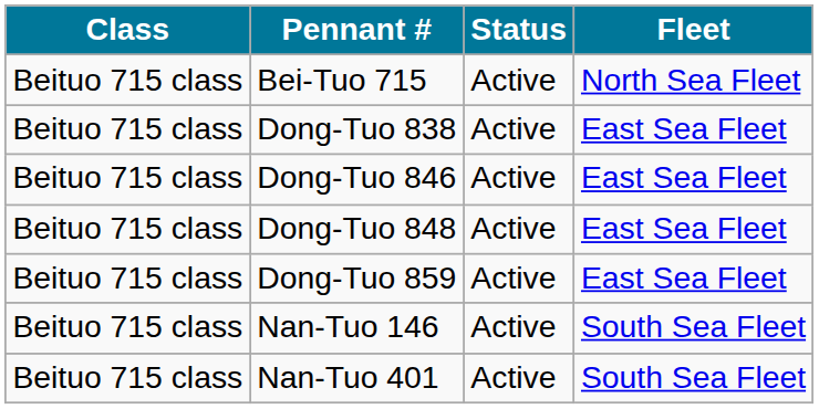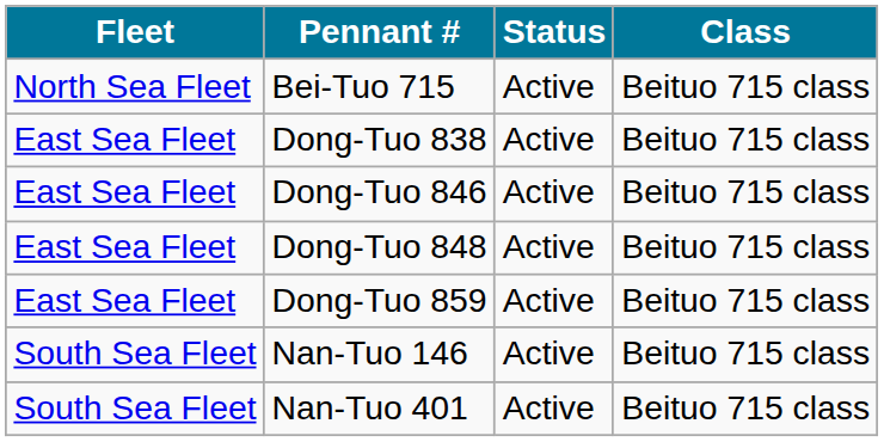 <table class="wikitable">
 <tr>
-<th style="background:#079;color:#fff;">Class</th>
+<th style="background:#079;color:#fff;">Fleet</th>
 <th style="background:#079;color:#fff;">Pennant #</th>
 <th style="background:#079;color:#fff;">Status</th>
-<th style="background:#079;color:#fff;">Fleet</th>
+<th style="background:#079;color:#fff;">Class</th>
 </tr>
 <tr>
-<td>Beituo 715 class</td>
+<td><a href='#'>North Sea Fleet</a></td>
 <td>Bei-Tuo 715</td>
 <td>Active</td>
-<td><a href='#'>North Sea Fleet</a></td>
+<td>Beituo 715 class</td>
 </tr>
 <tr>
-<td>Beituo 715 class</td>
+<td><a href='#'>East Sea Fleet</a></td>
 <td>Dong-Tuo 838</td>
 <td>Active</td>
-<td><a href='#'>East Sea Fleet</a></td>
+<td>Beituo 715 class</td>
 </tr>
 <tr>
-<td>Beituo 715 class</td>
+<td><a href='#'>East Sea Fleet</a></td>
 <td>Dong-Tuo 846</td>
 <td>Active</td>
-<td><a href='#'>East Sea Fleet</a></td>
+<td>Beituo 715 class</td>
 </tr>
 <tr>
-<td>Beituo 715 class</td>
+<td><a href='#'>East Sea Fleet</a></td>
 <td>Dong-Tuo 848</td>
 <td>Active</td>
-<td><a href='#'>East Sea Fleet</a></td>
+<td>Beituo 715 class</td>
 </tr>
 <tr>
-<td>Beituo 715 class</td>
+<td><a href='#'>East Sea Fleet</a></td>
 <td>Dong-Tuo 859</td>
 <td>Active</td>
-<td><a href='#'>East Sea Fleet</a></td>
+<td>Beituo 715 class</td>
 </tr>
 <tr>
-<td>Beituo 715 class</td>
+<td><a href='#'>South Sea Fleet</a></td>
 <td>Nan-Tuo 146</td>
 <td>Active</td>
-<td><a href='#'>South Sea Fleet</a></td>
+<td>Beituo 715 class</td>
 </tr>
 <tr>
-<td>Beituo 715 class</td>
+<td><a href='#'>South Sea Fleet</a></td>
 <td>Nan-Tuo 401</td>
 <td>Active</td>
-<td><a href='#'>South Sea Fleet</a></td>
+<td>Beituo 715 class</td>
 </tr>
 </table>
